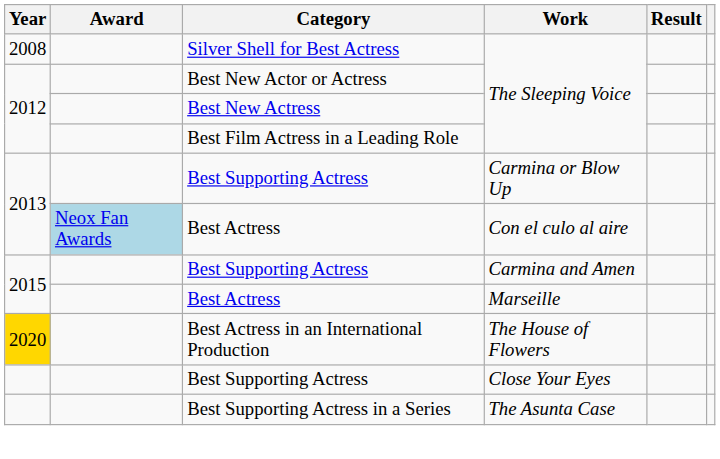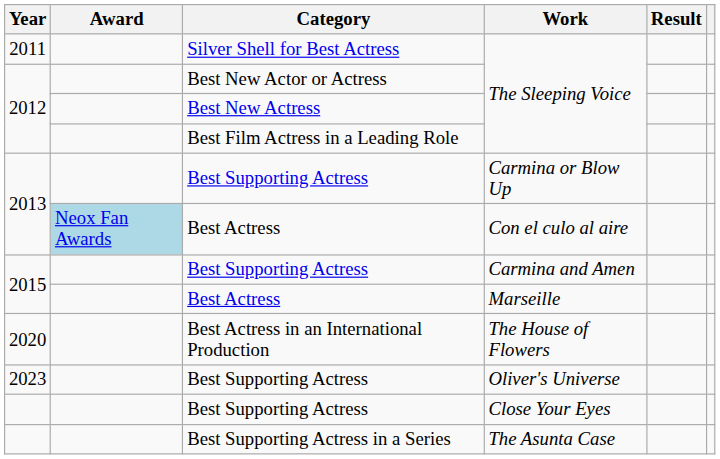 <table class="wikitable sortable plainrowheaders">
 <tr>
 <th>Year</th>
 <th>Award</th>
 <th>Category</th>
 <th>Work</th>
 <th>Result</th>
 <th scope="col" class="unsortable"></th>
 </tr>
 <tr>
-<td align = "center">2008</td>
+<td align = "center">2011</td>
 <td></td>
 <td><a href='#'>Silver Shell for Best Actress</a></td>
 <td rowspan = "4"><em>The Sleeping Voice</em></td>
 <td></td>
 <td align = "center"></td>
 </tr>
 <tr>
 <td rowspan = "3" align = "center">2012</td>
 <td></td>
 <td>Best New Actor or Actress</td>
 <td></td>
 <td align = "center"></td>
 </tr>
 <tr>
 <td></td>
 <td><a href='#'>Best New Actress</a></td>
 <td></td>
 <td align = "center"></td>
 </tr>
 <tr>
 <td></td>
 <td>Best Film Actress in a Leading Role</td>
 <td></td>
 <td align = "center"></td>
 </tr>
 <tr>
 <td rowspan = "2" align = "center">2013</td>
 <td></td>
 <td><a href='#'>Best Supporting Actress</a></td>
 <td><em>Carmina or Blow Up</em></td>
 <td></td>
 <td align = "center"></td>
 </tr>
 <tr>
 <td style="background: lightblue;"><a href='#'>Neox Fan Awards</a></td>
 <td>Best Actress</td>
 <td><em>Con el culo al aire</em></td>
 <td></td>
 <td align = "center"></td>
 </tr>
 <tr>
 <td rowspan = "2" align = "center">2015</td>
 <td></td>
 <td><a href='#'>Best Supporting Actress</a></td>
 <td><em>Carmina and Amen</em></td>
 <td></td>
 <td align = "center"></td>
 </tr>
 <tr>
 <td></td>
 <td><a href='#'>Best Actress</a></td>
 <td><em>Marseille</em></td>
 <td></td>
 <td align = "center"></td>
 </tr>
 <tr>
-<td align = "center" style="background: gold;">2020</td>
+<td align = "center">2020</td>
 <td></td>
 <td>Best Actress in an International Production</td>
 <td><em>The House of Flowers</em></td>
+<td></td>
+<td align = "center"></td>
+</tr>
+<tr>
+<td align = "center">2023</td>
+<td></td>
+<td>Best Supporting Actress</td>
+<td><em>Oliver's Universe</em></td>
 <td></td>
 <td align = "center"></td>
 </tr>
 <tr>
 <td></td>
 <td></td>
 <td>Best Supporting Actress</td>
 <td><em>Close Your Eyes</em></td>
 <td></td>
 <td></td>
 </tr>
 <tr>
 <td></td>
 <td></td>
 <td>Best Supporting Actress in a Series</td>
 <td><em>The Asunta Case</em></td>
 <td></td>
 <td></td>
 </tr>
 </table>
